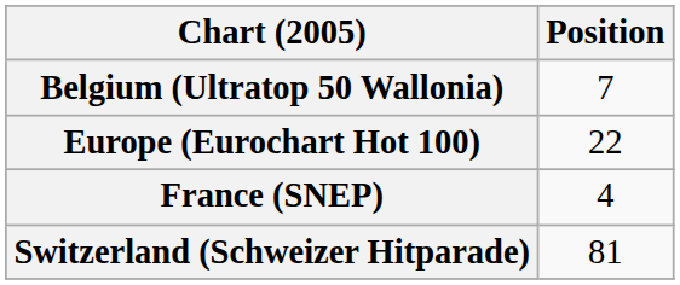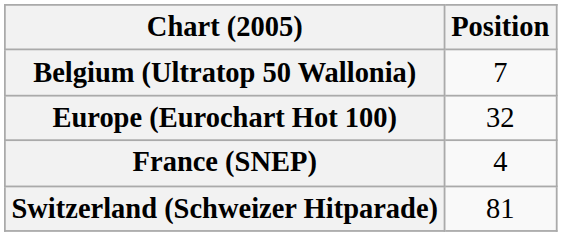 <table class="wikitable sortable plainrowheaders" style="text-align:center">
 <tr>
 <th>Chart (2005)</th>
 <th>Position</th>
 </tr>
 <tr>
 <th scope="row">Belgium (Ultratop 50 Wallonia)</th>
 <td>7</td>
 </tr>
 <tr>
 <th scope="row">Europe (Eurochart Hot 100)</th>
-<td>22</td>
+<td>32</td>
 </tr>
 <tr>
 <th scope="row">France (SNEP)</th>
 <td>4</td>
 </tr>
 <tr>
 <th scope="row">Switzerland (Schweizer Hitparade)</th>
 <td>81</td>
 </tr>
 </table>
